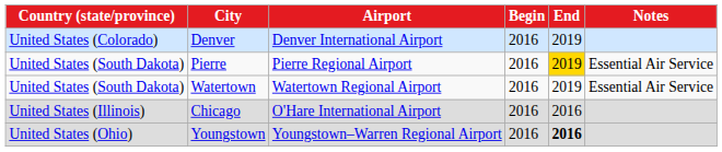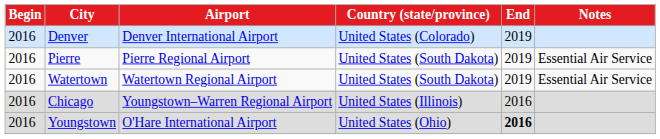 <table class="sortable wikitable toccolours" style="margin:1em auto;">
 <tr>
-<th style="background:#E41B21; color:white;">Country (state/province)</th>
+<th style="background:#E41B21; color:white;">Begin</th>
 <th style="background:#E41B21; color:white;">City</th>
 <th style="background:#E41B21; color:white;">Airport</th>
-<th style="background:#E41B21; color:white;">Begin</th>
+<th style="background:#E41B21; color:white;">Country (state/province)</th>
 <th style="background:#E41B21; color:white;">End</th>
 <th style="background:#E41B21; color:white;" class="unsortable">Notes</th>
 </tr>
 <tr style="background:#D0E7FF;">
-<td><a href='#'>United States</a> (<a href='#'>Colorado</a>)</td>
+<td>2016</td>
 <td><a href='#'>Denver</a></td>
 <td><a href='#'>Denver International Airport</a></td>
-<td>2016</td>
+<td><a href='#'>United States</a> (<a href='#'>Colorado</a>)</td>
 <td>2019</td>
 <td></td>
 </tr>
 <tr>
-<td><a href='#'>United States</a> (<a href='#'>South Dakota</a>)</td>
+<td>2016</td>
 <td><a href='#'>Pierre</a></td>
 <td><a href='#'>Pierre Regional Airport</a></td>
-<td>2016</td>
-<td style="background: gold;">2019</td>
+<td><a href='#'>United States</a> (<a href='#'>South Dakota</a>)</td>
+<td>2019</td>
 <td>Essential Air Service</td>
 </tr>
 <tr>
-<td><a href='#'>United States</a> (<a href='#'>South Dakota</a>)</td>
+<td>2016</td>
 <td><a href='#'>Watertown</a></td>
 <td><a href='#'>Watertown Regional Airport</a></td>
-<td>2016</td>
+<td><a href='#'>United States</a> (<a href='#'>South Dakota</a>)</td>
 <td>2019</td>
 <td>Essential Air Service</td>
 </tr>
 <tr style="background:#ddd;">
+<td>2016</td>
+<td><a href='#'>Chicago</a></td>
+<td><a href='#'>Youngstown–Warren Regional Airport</a></td>
 <td><a href='#'>United States</a> (<a href='#'>Illinois</a>)</td>
-<td><a href='#'>Chicago</a></td>
-<td><a href='#'>O'Hare International Airport</a></td>
-<td>2016</td>
 <td>2016</td>
 <td></td>
 </tr>
 <tr style="background:#ddd;">
+<td>2016</td>
+<td><a href='#'>Youngstown</a></td>
+<td><a href='#'>O'Hare International Airport</a></td>
 <td><a href='#'>United States</a> (<a href='#'>Ohio</a>)</td>
-<td><a href='#'>Youngstown</a></td>
-<td><a href='#'>Youngstown–Warren Regional Airport</a></td>
-<td>2016</td>
 <td><strong>2016</strong></td>
 <td></td>
 </tr>
 </table>
